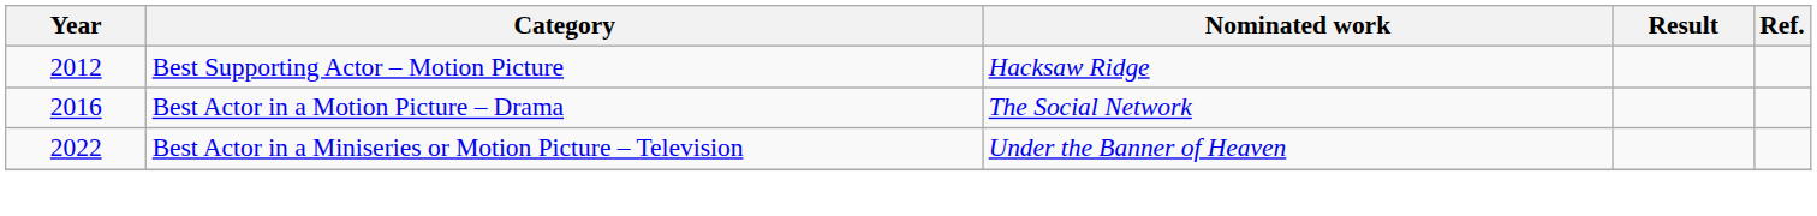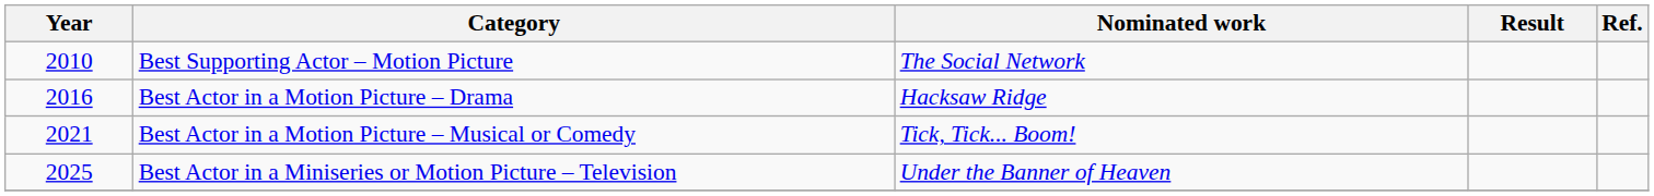 <table class=wikitable>
 <tr>
 <th scope="col" style="width:5em;">Year</th>
 <th scope="col" style="width:32em;">Category</th>
 <th scope="col" style="width:24em;">Nominated work</th>
 <th scope="col" style="width:5em;">Result</th>
 <th>Ref.</th>
 </tr>
 <tr>
-<td style="text-align:center;"><a href='#'>2012</a></td>
+<td style="text-align:center;"><a href='#'>2010</a></td>
 <td><a href='#'>Best Supporting Actor – Motion Picture</a></td>
-<td><em><a href='#'>Hacksaw Ridge</a></em></td>
+<td><em><a href='#'>The Social Network</a></em></td>
 <td></td>
 <td style="text-align:center;"></td>
 </tr>
 <tr>
 <td style="text-align:center;"><a href='#'>2016</a></td>
 <td><a href='#'>Best Actor in a Motion Picture – Drama</a></td>
-<td><em><a href='#'>The Social Network</a></em></td>
+<td><em><a href='#'>Hacksaw Ridge</a></em></td>
 <td></td>
 <td style="text-align:center;"></td>
 </tr>
 <tr>
-<td style="text-align:center;"><a href='#'>2022</a></td>
+<td style="text-align:center;"><a href='#'>2021</a></td>
+<td><a href='#'>Best Actor in a Motion Picture – Musical or Comedy</a></td>
+<td><em><a href='#'>Tick, Tick... Boom!</a></em></td>
+<td></td>
+<td style="text-align:center;"></td>
+</tr>
+<tr>
+<td style="text-align:center;"><a href='#'>2025</a></td>
 <td><a href='#'>Best Actor in a Miniseries or Motion Picture – Television</a></td>
 <td><em><a href='#'>Under the Banner of Heaven</a></em></td>
 <td></td>
 <td style="text-align:center;"></td>
 </tr>
 <tr>
 </tr>
 </table>
